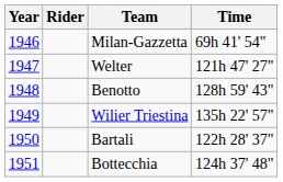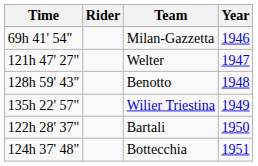 <table class="wikitable">
 <tr>
-<th>Year</th>
+<th>Time</th>
 <th>Rider</th>
 <th>Team</th>
-<th>Time</th>
+<th>Year</th>
 </tr>
 <tr>
-<td><a href='#'>1946</a></td>
+<td>69h 41' 54"</td>
 <td></td>
 <td>Milan-Gazzetta</td>
-<td>69h 41' 54"</td>
+<td><a href='#'>1946</a></td>
 </tr>
 <tr>
-<td><a href='#'>1947</a></td>
+<td>121h 47' 27"</td>
 <td></td>
 <td>Welter</td>
-<td>121h 47' 27"</td>
+<td><a href='#'>1947</a></td>
 </tr>
 <tr>
-<td><a href='#'>1948</a></td>
+<td>128h 59' 43"</td>
 <td></td>
 <td>Benotto</td>
-<td>128h 59' 43"</td>
+<td><a href='#'>1948</a></td>
 </tr>
 <tr>
-<td><a href='#'>1949</a></td>
+<td>135h 22' 57"</td>
 <td></td>
 <td><a href='#'>Wilier Triestina</a></td>
-<td>135h 22' 57"</td>
+<td><a href='#'>1949</a></td>
 </tr>
 <tr>
-<td><a href='#'>1950</a></td>
+<td>122h 28' 37"</td>
 <td></td>
 <td>Bartali</td>
-<td>122h 28' 37"</td>
+<td><a href='#'>1950</a></td>
 </tr>
 <tr>
-<td><a href='#'>1951</a></td>
+<td>124h 37' 48"</td>
 <td></td>
 <td>Bottecchia</td>
-<td>124h 37' 48"</td>
+<td><a href='#'>1951</a></td>
 </tr>
 </table>
